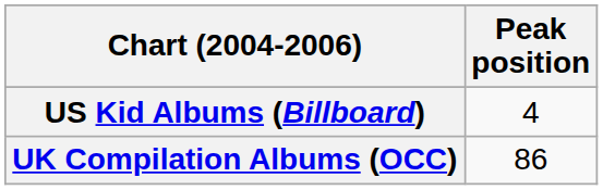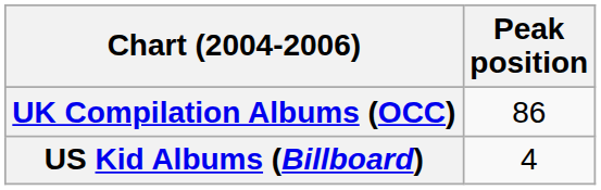 <table class="wikitable sortable plainrowheaders" style="text-align:center">
 <tr>
 <th scope="col">Chart (2004-2006)</th>
 <th scope="col">Peak<br>position</th>
 </tr>
 <tr>
+<th scope="row"><a href='#'>UK Compilation Albums</a> (<a href='#'>OCC</a>)</th>
+<td>86</td>
+</tr>
+<tr>
 <th scope="row">US <a href='#'>Kid Albums</a> (<a href='#'><em>Billboard</em></a>)</th>
 <td>4</td>
 </tr>
-<tr>
-<th scope="row"><a href='#'>UK Compilation Albums</a> (<a href='#'>OCC</a>)</th>
-<td>86</td>
-</tr>
 </table>
